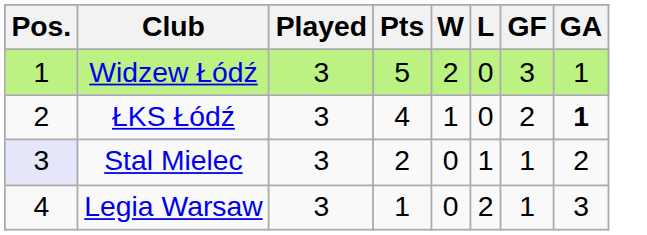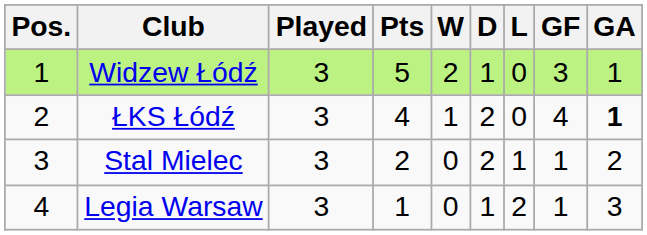 <table class="wikitable" style="text-align: center">
 <tr>
 <th>Pos.</th>
 <th>Club</th>
 <th>Played</th>
 <th>Pts</th>
 <th>W</th>
+<th>D</th>
 <th>L</th>
 <th>GF</th>
 <th>GA</th>
 </tr>
 <tr>
 <td bgcolor="#bcf282">1</td>
 <td bgcolor="#bcf282"><a href='#'>Widzew Łódź</a></td>
 <td bgcolor="#bcf282">3</td>
 <td bgcolor="#bcf282">5</td>
 <td bgcolor="#bcf282">2</td>
+<td bgcolor="#bcf282">1</td>
 <td bgcolor="#bcf282">0</td>
 <td bgcolor="#bcf282">3</td>
 <td bgcolor="#bcf282">1</td>
 </tr>
 <tr>
 <td>2</td>
 <td><a href='#'>ŁKS Łódź</a></td>
 <td>3</td>
 <td>4</td>
 <td>1</td>
+<td>2</td>
 <td>0</td>
-<td>2</td>
+<td>4</td>
 <td><strong>1</strong></td>
 </tr>
 <tr>
-<td style="background: lavender;">3</td>
+<td>3</td>
 <td><a href='#'>Stal Mielec</a></td>
 <td>3</td>
 <td>2</td>
 <td>0</td>
+<td>2</td>
 <td>1</td>
 <td>1</td>
 <td>2</td>
 </tr>
 <tr>
 <td>4</td>
 <td><a href='#'>Legia Warsaw</a></td>
 <td>3</td>
 <td>1</td>
 <td>0</td>
+<td>1</td>
 <td>2</td>
 <td>1</td>
 <td>3</td>
 </tr>
 </table>
